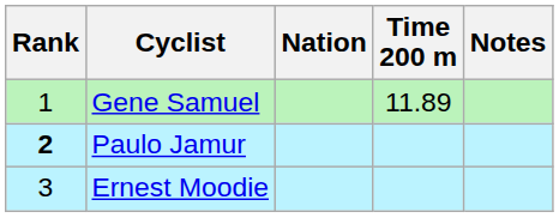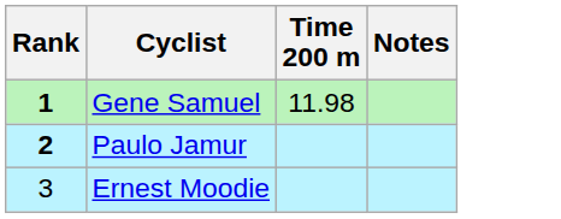 <table class="wikitable sortable" style="text-align:center">
 <tr>
 <th>Rank</th>
 <th>Cyclist</th>
-<th>Nation</th>
 <th>Time<br>200 m</th>
 <th>Notes</th>
 </tr>
 <tr bgcolor=bbf3bb>
-<td>1</td>
+<td><strong>1</strong></td>
 <td align=left><a href='#'>Gene Samuel</a></td>
-<td align=left></td>
-<td>11.89</td>
+<td>11.98</td>
 <td></td>
 </tr>
 <tr bgcolor=bbf3ff>
 <td><strong>2</strong></td>
 <td align=left><a href='#'>Paulo Jamur</a></td>
-<td align=left></td>
 <td></td>
 <td></td>
 </tr>
 <tr bgcolor=bbf3ff>
 <td>3</td>
 <td align=left><a href='#'>Ernest Moodie</a></td>
-<td align=left></td>
 <td></td>
 <td></td>
 </tr>
 </table>
